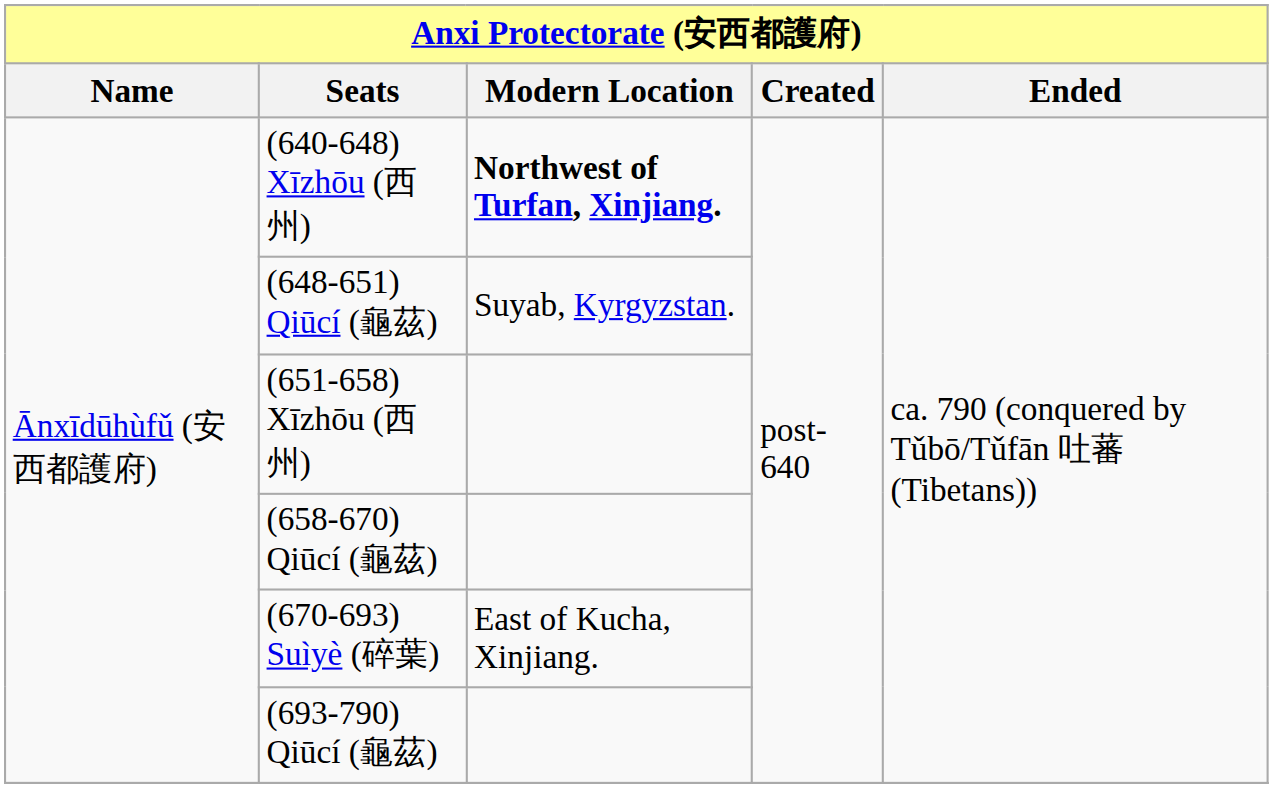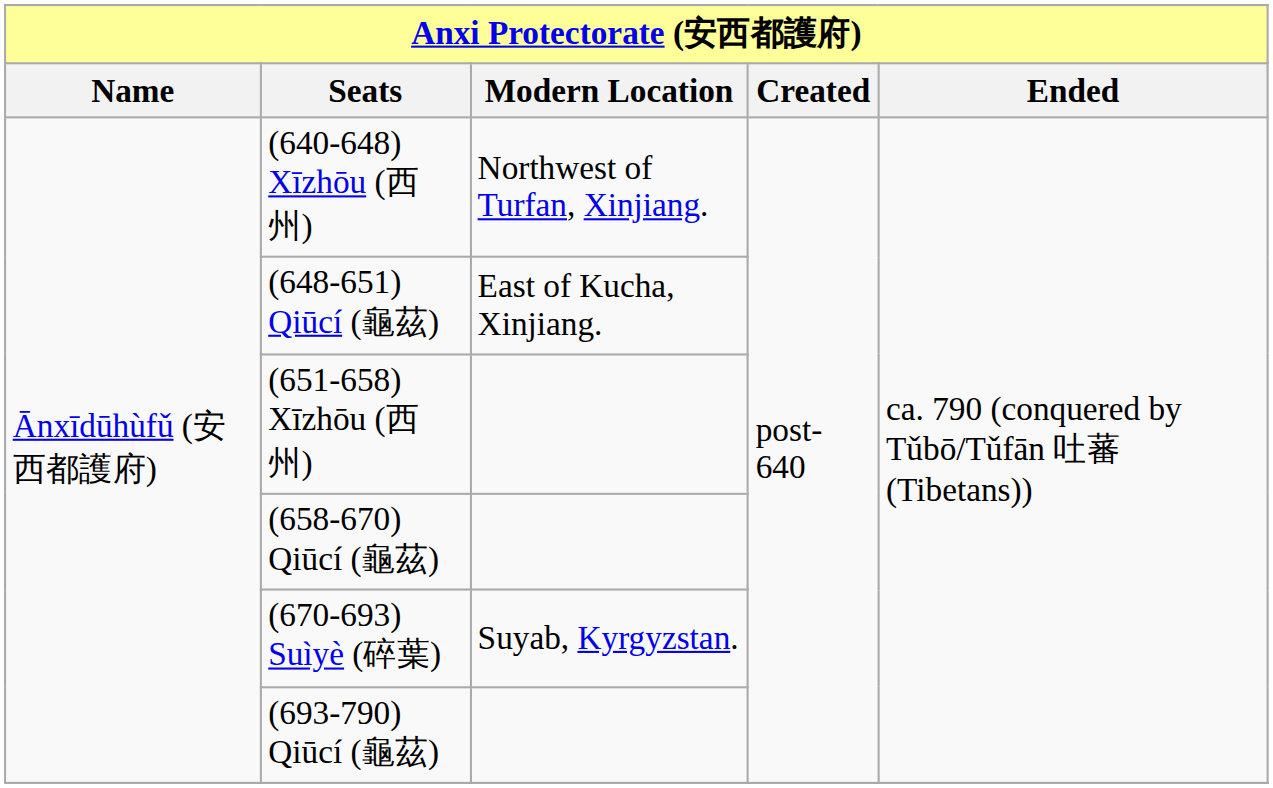 <table class="wikitable collapsible collapsed">
 <tr>
 <th colspan="5" style="background: #ffff99;"><strong><a href='#'>Anxi Protectorate</a> (安西都護府)</strong></th>
 </tr>
 <tr>
 <th>Name</th>
 <th>Seats</th>
 <th>Modern Location</th>
 <th>Created</th>
 <th>Ended</th>
 </tr>
 <tr>
 <td rowspan="6"><a href='#'>Ānxīdūhùfǔ</a> (安西都護府)</td>
 <td>(640-648) <a href='#'>Xīzhōu</a> (西州)</td>
-<td><strong>Northwest of <a href='#'>Turfan</a>, <a href='#'>Xinjiang</a>.</strong></td>
+<td>Northwest of <a href='#'>Turfan</a>, <a href='#'>Xinjiang</a>.</td>
 <td rowspan="6">post-640</td>
 <td rowspan="6">ca. 790 (conquered by Tǔbō/Tǔfān 吐蕃 (Tibetans))</td>
 </tr>
 <tr>
 <td>(648-651) <a href='#'>Qiūcí</a> (龜茲)</td>
-<td>Suyab, <a href='#'>Kyrgyzstan</a>.</td>
+<td>East of Kucha, Xinjiang.</td>
 </tr>
 <tr>
 <td>(651-658) Xīzhōu (西州)</td>
 <td></td>
 </tr>
 <tr>
 <td>(658-670) Qiūcí (龜茲)</td>
 <td></td>
 </tr>
 <tr>
 <td>(670-693) <a href='#'>Suìyè</a> (碎葉)</td>
-<td>East of Kucha, Xinjiang.</td>
+<td>Suyab, <a href='#'>Kyrgyzstan</a>.</td>
 </tr>
 <tr>
 <td>(693-790) Qiūcí (龜茲)</td>
 <td></td>
 </tr>
 <tr>
 </tr>
 </table>
